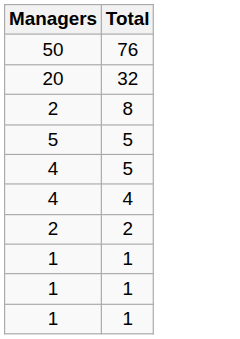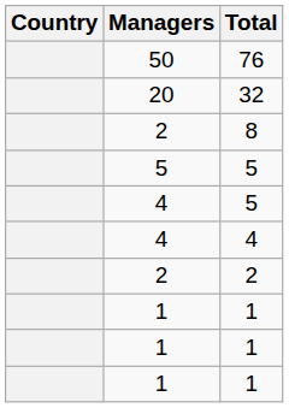 <table class="sortable wikitable plainrowheaders">
 <tr>
+<th scope=col>Country</th>
 <th scope=col>Managers</th>
 <th scope=col>Total</th>
 </tr>
 <tr>
+<th scope=row></th>
 <td align=center>50</td>
 <td align=center>76</td>
 </tr>
 <tr>
+<th scope=row></th>
 <td align=center>20</td>
 <td align=center>32</td>
 </tr>
 <tr>
+<th scope=row></th>
 <td align=center>2</td>
 <td align=center>8</td>
 </tr>
 <tr>
+<th scope=row></th>
 <td align=center>5</td>
 <td align=center>5</td>
 </tr>
 <tr>
+<th scope=row></th>
 <td align=center>4</td>
 <td align=center>5</td>
 </tr>
 <tr>
+<th scope=row></th>
 <td align=center>4</td>
 <td align=center>4</td>
 </tr>
 <tr>
+<th scope=row></th>
 <td align=center>2</td>
 <td align=center>2</td>
 </tr>
 <tr>
+<th scope=row></th>
 <td align=center>1</td>
 <td align=center>1</td>
 </tr>
 <tr>
+<th scope=row></th>
 <td align=center>1</td>
 <td align=center>1</td>
 </tr>
 <tr>
+<th scope=row></th>
 <td align=center>1</td>
 <td align=center>1</td>
 </tr>
 </table>
